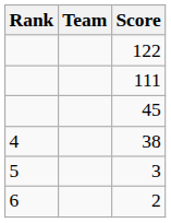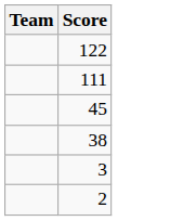 <table class="wikitable">
 <tr>
-<th>Rank</th>
 <th>Team</th>
 <th>Score</th>
 </tr>
 <tr>
 <td></td>
-<td></td>
 <td style="text-align:right">122</td>
 </tr>
 <tr>
-<td></td>
 <td></td>
 <td style="text-align:right">111</td>
 </tr>
 <tr>
 <td></td>
-<td></td>
 <td style="text-align:right">45</td>
 </tr>
 <tr>
-<td>4</td>
 <td></td>
 <td style="text-align:right">38</td>
 </tr>
 <tr>
-<td>5</td>
 <td></td>
 <td style="text-align:right">3</td>
 </tr>
 <tr>
-<td>6</td>
 <td></td>
 <td style="text-align:right">2</td>
 </tr>
 </table>
